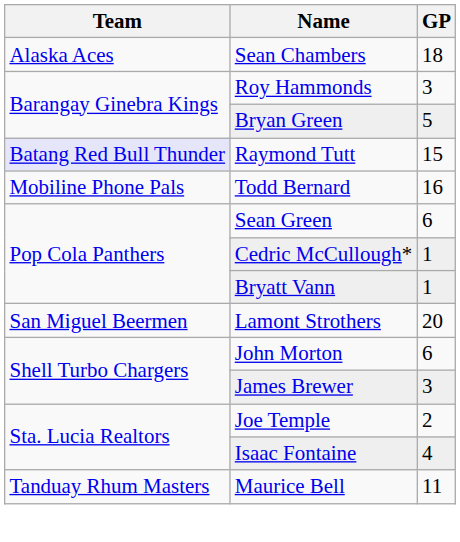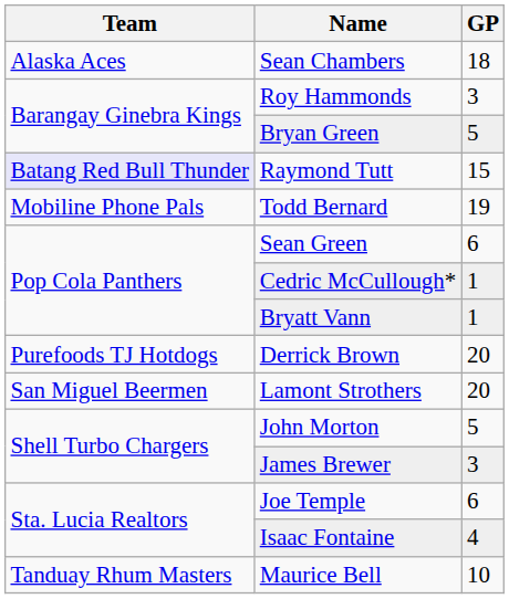 <table class="wikitable">
 <tr>
 <th>Team</th>
 <th>Name</th>
 <th>GP</th>
 </tr>
 <tr>
 <td><a href='#'>Alaska Aces</a></td>
 <td> <a href='#'>Sean Chambers</a></td>
 <td>18</td>
 </tr>
 <tr>
 <td rowspan=2><a href='#'>Barangay Ginebra Kings</a></td>
 <td> <a href='#'>Roy Hammonds</a></td>
 <td>3</td>
 </tr>
 <tr bgcolor=#efefef>
 <td> <a href='#'>Bryan Green</a></td>
 <td>5</td>
 </tr>
 <tr>
 <td style="background: lavender;"><a href='#'>Batang Red Bull Thunder</a></td>
 <td> <a href='#'>Raymond Tutt</a></td>
 <td>15</td>
 </tr>
 <tr>
 <td><a href='#'>Mobiline Phone Pals</a></td>
 <td> <a href='#'>Todd Bernard</a></td>
-<td>16</td>
+<td>19</td>
 </tr>
 <tr>
 <td rowspan=3><a href='#'>Pop Cola Panthers</a></td>
 <td> <a href='#'>Sean Green</a></td>
 <td>6</td>
 </tr>
 <tr bgcolor=#efefef>
 <td> <a href='#'>Cedric McCullough</a>*</td>
 <td>1</td>
 </tr>
 <tr bgcolor=#efefef>
 <td> <a href='#'>Bryatt Vann</a></td>
 <td>1</td>
 </tr>
 <tr>
+<td><a href='#'>Purefoods TJ Hotdogs</a></td>
+<td> <a href='#'>Derrick Brown</a></td>
+<td>20</td>
+</tr>
+<tr>
 <td><a href='#'>San Miguel Beermen</a></td>
 <td> <a href='#'>Lamont Strothers</a></td>
 <td>20</td>
 </tr>
 <tr>
 <td rowspan=2><a href='#'>Shell Turbo Chargers</a></td>
 <td> <a href='#'>John Morton</a></td>
-<td>6</td>
+<td>5</td>
 </tr>
 <tr bgcolor=#efefef>
 <td> <a href='#'>James Brewer</a></td>
 <td>3</td>
 </tr>
 <tr>
 <td rowspan=2><a href='#'>Sta. Lucia Realtors</a></td>
 <td> <a href='#'>Joe Temple</a></td>
-<td>2</td>
+<td>6</td>
 </tr>
 <tr bgcolor=#efefef>
 <td> <a href='#'>Isaac Fontaine</a></td>
 <td>4</td>
 </tr>
 <tr>
 <td><a href='#'>Tanduay Rhum Masters</a></td>
 <td> <a href='#'>Maurice Bell</a></td>
-<td>11</td>
+<td>10</td>
 </tr>
 </table>
